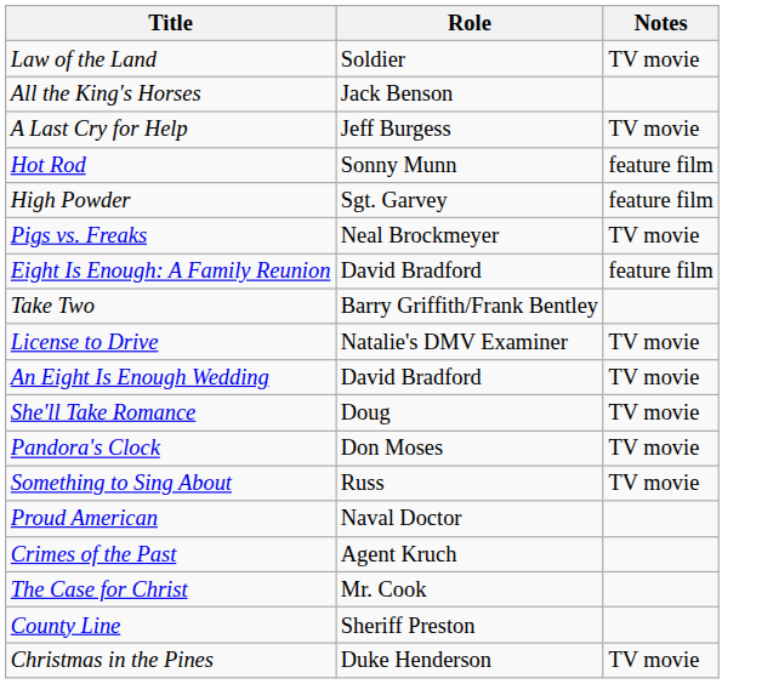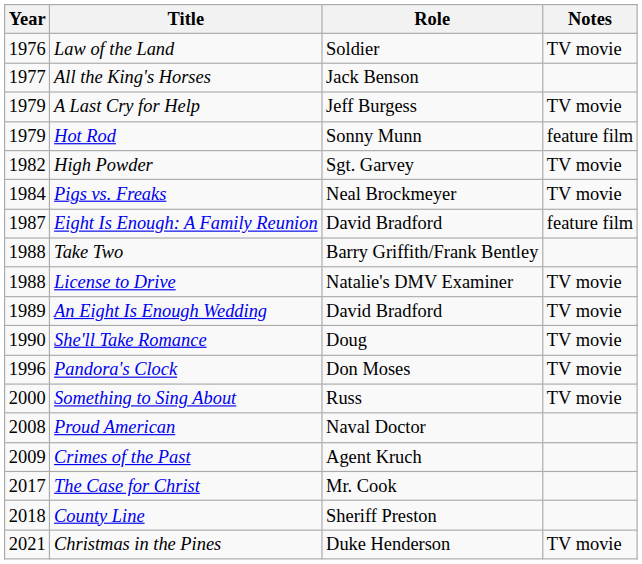 <table class="wikitable sortable">
 <tr>
+<th rowspan="1">Year</th>
 <th rowspan="1">Title</th>
 <th rowspan="1">Role</th>
 <th rowspan="1" class="unsortable">Notes</th>
 </tr>
 <tr>
+<td>1976</td>
 <td><em>Law of the Land</em></td>
 <td>Soldier</td>
 <td>TV movie</td>
 </tr>
 <tr>
+<td>1977</td>
 <td><em>All the King's Horses</em></td>
 <td>Jack Benson</td>
 <td></td>
 </tr>
 <tr>
+<td>1979</td>
 <td><em>A Last Cry for Help</em></td>
 <td>Jeff Burgess</td>
 <td>TV movie</td>
 </tr>
 <tr>
+<td>1979</td>
 <td><em><a href='#'>Hot Rod</a></em></td>
 <td>Sonny Munn</td>
 <td>feature film</td>
 </tr>
 <tr>
+<td>1982</td>
 <td><em>High Powder</em></td>
 <td>Sgt. Garvey</td>
-<td>feature film</td>
+<td>TV movie</td>
 </tr>
 <tr>
+<td>1984</td>
 <td><em><a href='#'>Pigs vs. Freaks</a></em></td>
 <td>Neal Brockmeyer</td>
 <td>TV movie</td>
 </tr>
 <tr>
+<td>1987</td>
 <td><em><a href='#'>Eight Is Enough: A Family Reunion</a></em></td>
 <td>David Bradford</td>
 <td>feature film</td>
 </tr>
 <tr>
+<td>1988</td>
 <td><em>Take Two</em></td>
 <td>Barry Griffith/Frank Bentley</td>
 <td></td>
 </tr>
 <tr>
+<td>1988</td>
 <td><em><a href='#'>License to Drive</a></em></td>
 <td>Natalie's DMV Examiner</td>
 <td>TV movie</td>
 </tr>
 <tr>
+<td>1989</td>
 <td><em><a href='#'>An Eight Is Enough Wedding</a></em></td>
 <td>David Bradford</td>
 <td>TV movie</td>
 </tr>
 <tr>
+<td>1990</td>
 <td><em><a href='#'>She'll Take Romance</a></em></td>
 <td>Doug</td>
 <td>TV movie</td>
 </tr>
 <tr>
+<td>1996</td>
 <td><em><a href='#'>Pandora's Clock</a></em></td>
 <td>Don Moses</td>
 <td>TV movie</td>
 </tr>
 <tr>
+<td>2000</td>
 <td><em><a href='#'>Something to Sing About</a></em></td>
 <td>Russ</td>
 <td>TV movie</td>
 </tr>
 <tr>
+<td>2008</td>
 <td><em><a href='#'>Proud American</a></em></td>
 <td>Naval Doctor</td>
 <td></td>
 </tr>
 <tr>
+<td>2009</td>
 <td><em><a href='#'>Crimes of the Past</a></em></td>
 <td>Agent Kruch</td>
 <td></td>
 </tr>
 <tr>
+<td>2017</td>
 <td><em><a href='#'>The Case for Christ</a></em></td>
 <td>Mr. Cook</td>
 <td></td>
 </tr>
 <tr>
+<td>2018</td>
 <td><em><a href='#'>County Line</a></em></td>
 <td>Sheriff Preston</td>
 <td></td>
 </tr>
 <tr>
+<td>2021</td>
 <td><em>Christmas in the Pines</em></td>
 <td>Duke Henderson</td>
 <td>TV movie</td>
 </tr>
 </table>
